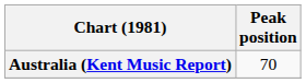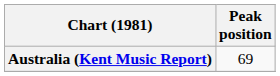 <table class="wikitable sortable plainrowheaders" style="text-align:center">
 <tr>
 <th>Chart (1981)</th>
 <th>Peak<br>position</th>
 </tr>
 <tr>
 <th scope="row">Australia (<a href='#'>Kent Music Report</a>)</th>
-<td>70</td>
+<td>69</td>
 </tr>
 <tr>
 </tr>
 <tr>
 </tr>
 <tr>
 </tr>
 </table>
